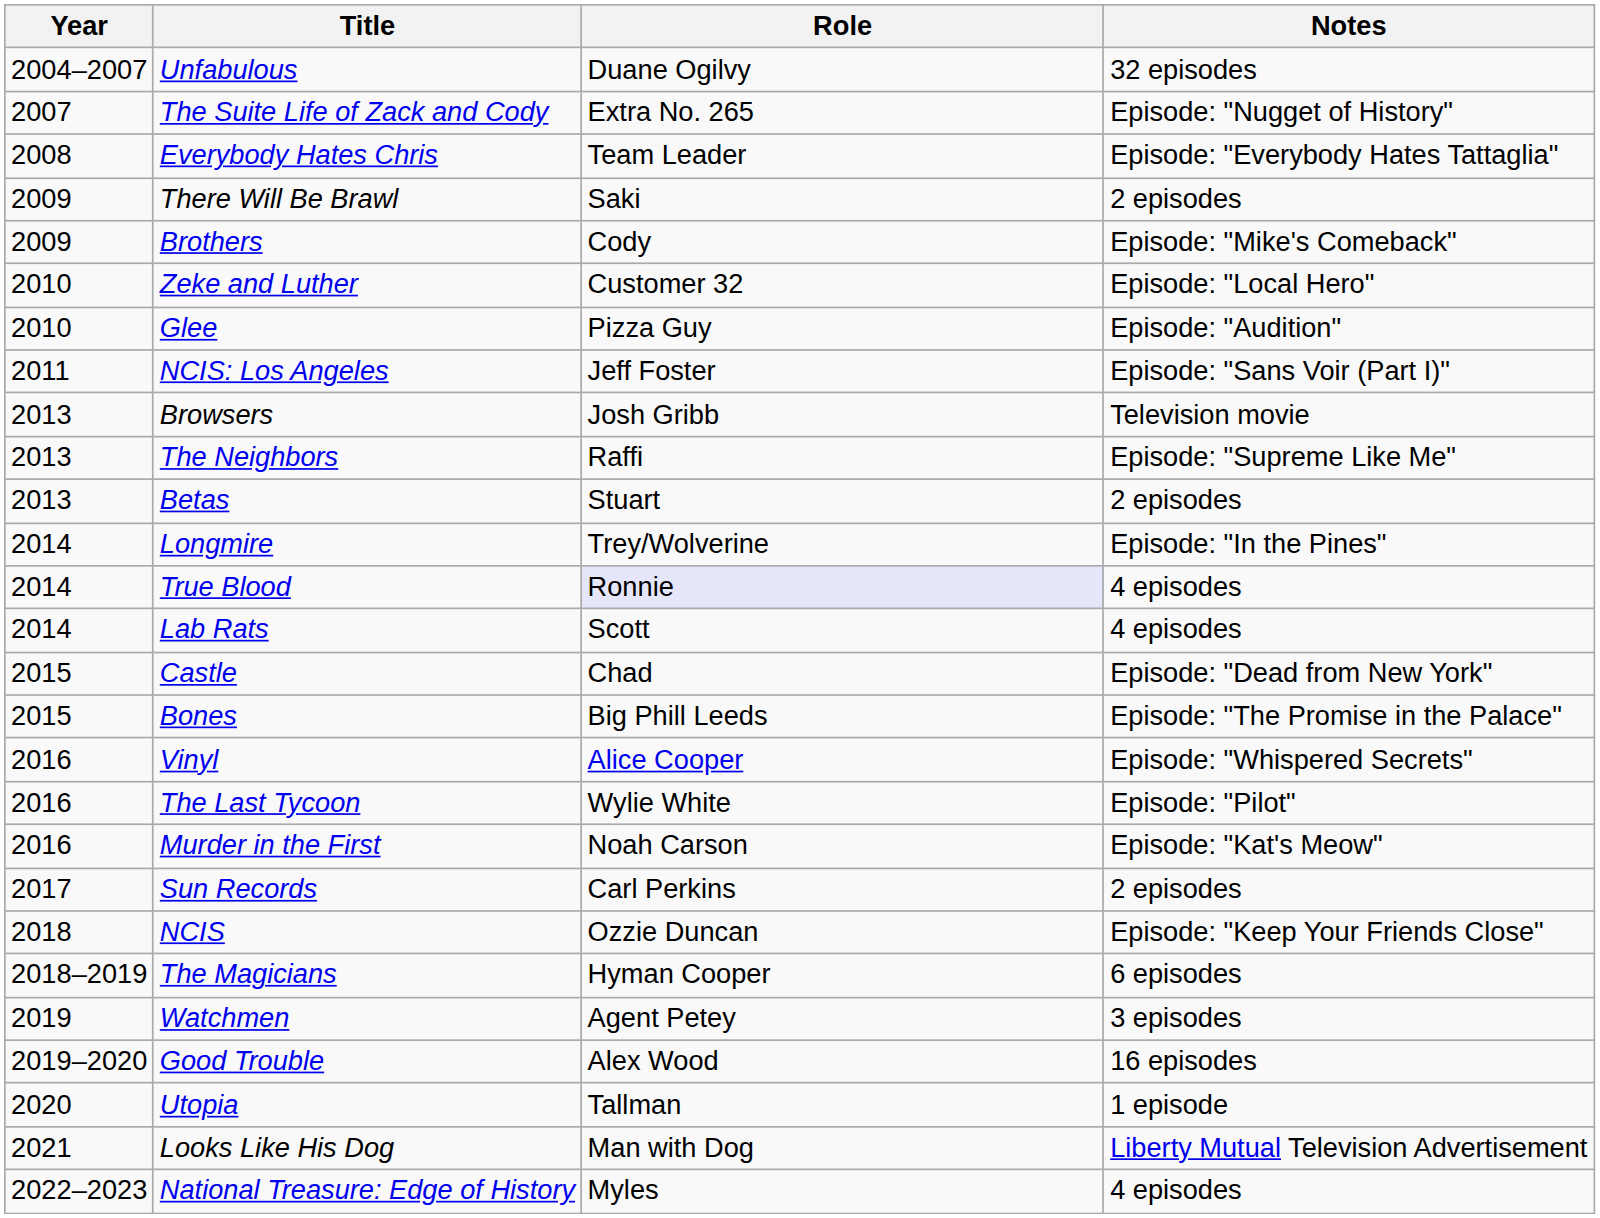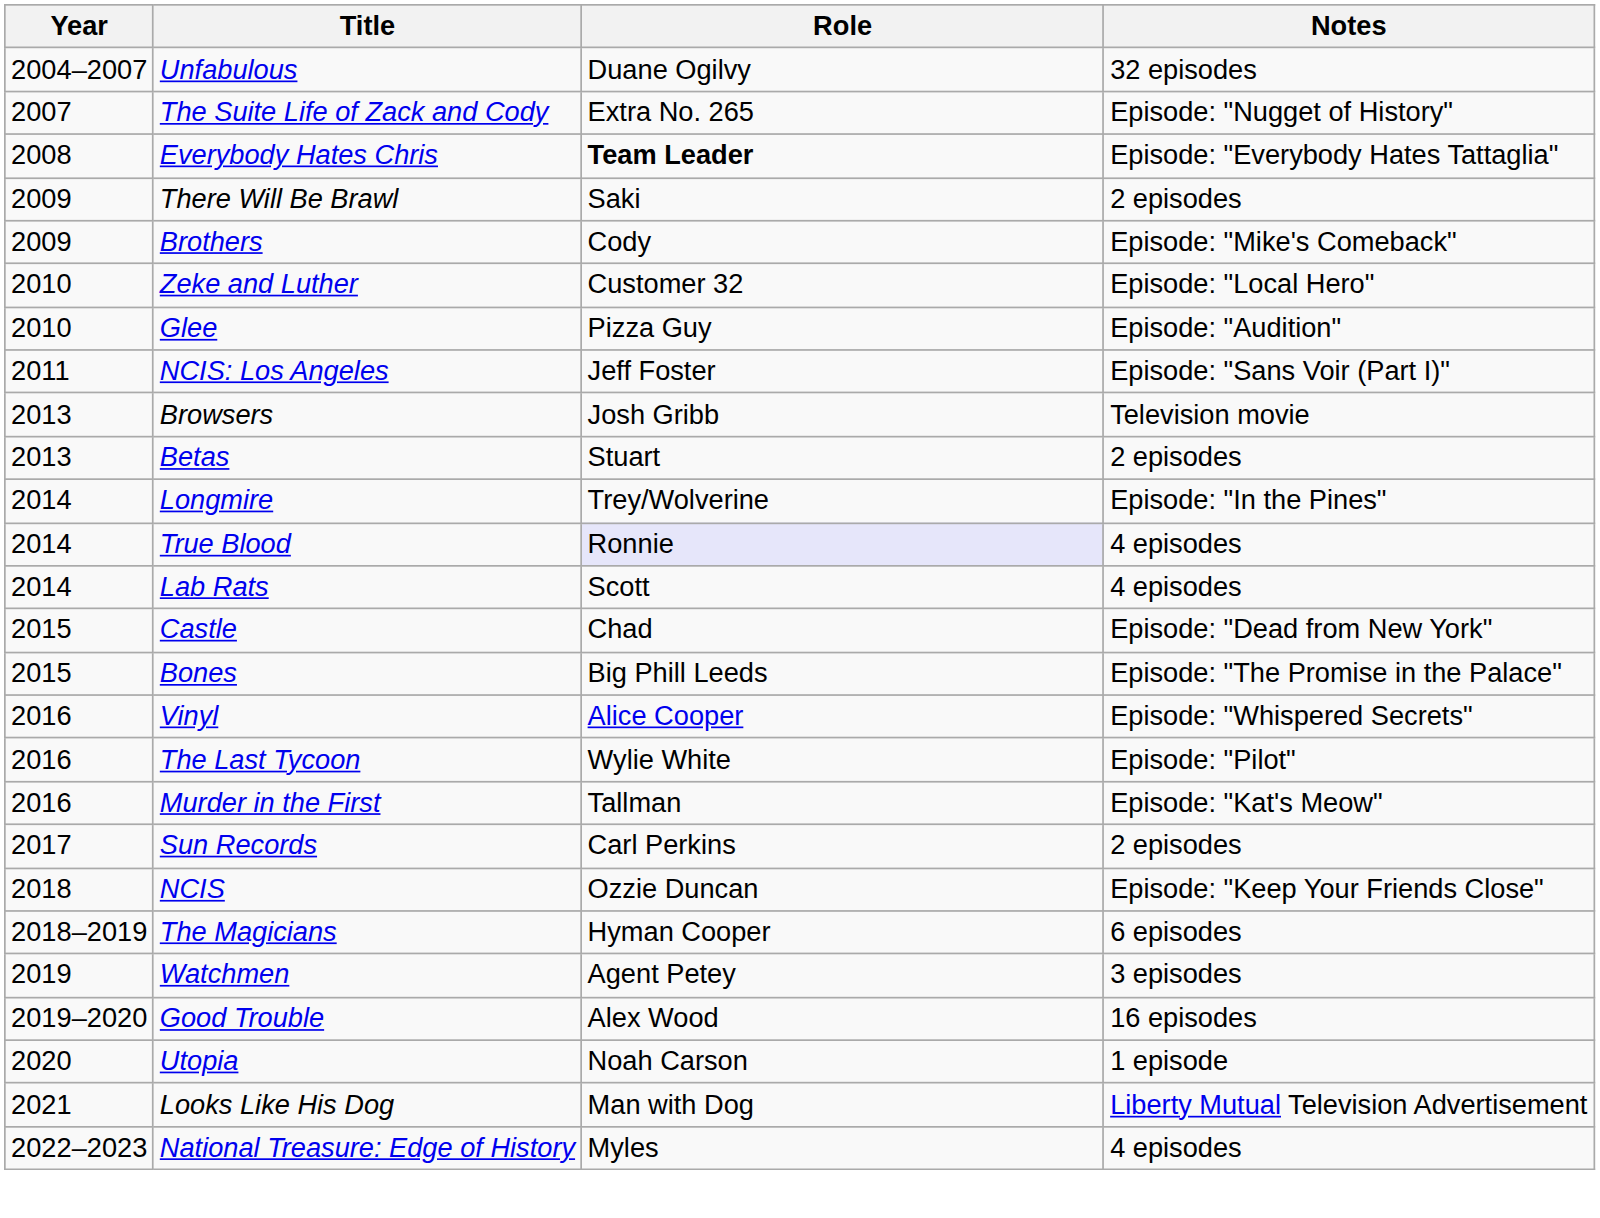 <table class="wikitable sortable">
 <tr>
 <th>Year</th>
 <th>Title</th>
 <th scope="col" width="300px">Role</th>
 <th>Notes</th>
 </tr>
 <tr>
 <td>2004–2007</td>
 <td><em><a href='#'>Unfabulous</a></em></td>
 <td>Duane Ogilvy</td>
 <td>32 episodes</td>
 </tr>
 <tr>
 <td>2007</td>
 <td><em><a href='#'>The Suite Life of Zack and Cody</a></em></td>
 <td>Extra No. 265</td>
 <td>Episode: "Nugget of History"</td>
 </tr>
 <tr>
 <td>2008</td>
 <td><em><a href='#'>Everybody Hates Chris</a></em></td>
-<td>Team Leader</td>
+<td><strong>Team Leader</strong></td>
 <td>Episode: "Everybody Hates Tattaglia"</td>
 </tr>
 <tr>
 <td>2009</td>
 <td><em>There Will Be Brawl</em></td>
 <td>Saki</td>
 <td>2 episodes</td>
 </tr>
 <tr>
 <td>2009</td>
 <td><em><a href='#'>Brothers</a></em></td>
 <td>Cody</td>
 <td>Episode: "Mike's Comeback"</td>
 </tr>
 <tr>
 <td>2010</td>
 <td><em><a href='#'>Zeke and Luther</a></em></td>
 <td>Customer 32</td>
 <td>Episode: "Local Hero"</td>
 </tr>
 <tr>
 <td>2010</td>
 <td><em><a href='#'>Glee</a></em></td>
 <td>Pizza Guy</td>
 <td>Episode: "Audition"</td>
 </tr>
 <tr>
 <td>2011</td>
 <td><em><a href='#'>NCIS: Los Angeles</a></em></td>
 <td>Jeff Foster</td>
 <td>Episode: "Sans Voir (Part I)"</td>
 </tr>
 <tr>
 <td>2013</td>
 <td><em>Browsers</em></td>
 <td>Josh Gribb</td>
 <td>Television movie</td>
-</tr>
-<tr>
-<td>2013</td>
-<td><em><a href='#'>The Neighbors</a></em></td>
-<td>Raffi</td>
-<td>Episode: "Supreme Like Me"</td>
 </tr>
 <tr>
 <td>2013</td>
 <td><em><a href='#'>Betas</a></em></td>
 <td>Stuart</td>
 <td>2 episodes</td>
 </tr>
 <tr>
 <td>2014</td>
 <td><em><a href='#'>Longmire</a></em></td>
 <td>Trey/Wolverine</td>
 <td>Episode: "In the Pines"</td>
 </tr>
 <tr>
 <td>2014</td>
 <td><em><a href='#'>True Blood</a></em></td>
 <td style="background: lavender;">Ronnie</td>
 <td>4 episodes</td>
 </tr>
 <tr>
 <td>2014</td>
 <td><em><a href='#'>Lab Rats</a></em></td>
 <td>Scott</td>
 <td>4 episodes</td>
 </tr>
 <tr>
 <td>2015</td>
 <td><em><a href='#'>Castle</a></em></td>
 <td>Chad</td>
 <td>Episode: "Dead from New York"</td>
 </tr>
 <tr>
 <td>2015</td>
 <td><em><a href='#'>Bones</a></em></td>
 <td>Big Phill Leeds</td>
 <td>Episode: "The Promise in the Palace"</td>
 </tr>
 <tr>
 <td>2016</td>
 <td><em><a href='#'>Vinyl</a></em></td>
 <td><a href='#'>Alice Cooper</a></td>
 <td>Episode: "Whispered Secrets"</td>
 </tr>
 <tr>
 <td>2016</td>
 <td><em><a href='#'>The Last Tycoon</a></em></td>
 <td>Wylie White</td>
 <td>Episode: "Pilot"</td>
 </tr>
 <tr>
 <td>2016</td>
 <td><em><a href='#'>Murder in the First</a></em></td>
-<td>Noah Carson</td>
+<td>Tallman</td>
 <td>Episode: "Kat's Meow"</td>
 </tr>
 <tr>
 <td>2017</td>
 <td><em><a href='#'>Sun Records</a></em></td>
 <td>Carl Perkins</td>
 <td>2 episodes</td>
 </tr>
 <tr>
 <td>2018</td>
 <td><em><a href='#'>NCIS</a></em></td>
 <td>Ozzie Duncan</td>
 <td>Episode: "Keep Your Friends Close"</td>
 </tr>
 <tr>
 <td>2018–2019</td>
 <td><em><a href='#'>The Magicians</a></em></td>
 <td>Hyman Cooper</td>
 <td>6 episodes</td>
 </tr>
 <tr>
 <td>2019</td>
 <td><em><a href='#'>Watchmen</a></em></td>
 <td>Agent Petey</td>
 <td>3 episodes</td>
 </tr>
 <tr>
 <td>2019–2020</td>
 <td><em><a href='#'>Good Trouble</a></em></td>
 <td>Alex Wood</td>
 <td>16 episodes</td>
 </tr>
 <tr>
 <td>2020</td>
 <td><em><a href='#'>Utopia</a></em></td>
-<td>Tallman</td>
+<td>Noah Carson</td>
 <td>1 episode</td>
 </tr>
 <tr>
 <td>2021</td>
 <td><em>Looks Like His Dog</em></td>
 <td>Man with Dog</td>
 <td><a href='#'>Liberty Mutual</a> Television Advertisement</td>
 </tr>
 <tr>
 <td>2022–2023</td>
 <td><em><a href='#'>National Treasure: Edge of History</a></em></td>
 <td>Myles</td>
 <td>4 episodes</td>
 </tr>
 </table>
